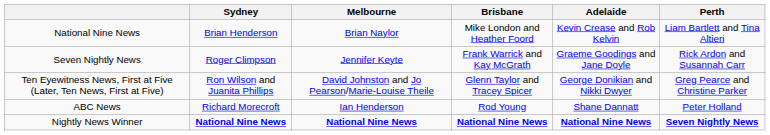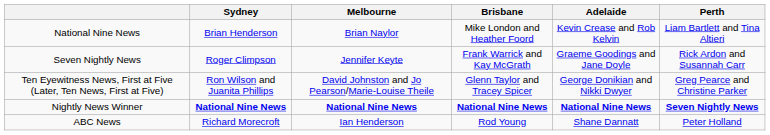 <table class="wikitable">
 <tr>
 <th></th>
 <th>Sydney</th>
 <th>Melbourne</th>
 <th>Brisbane</th>
 <th>Adelaide</th>
 <th>Perth</th>
 </tr>
 <tr style="text-align:center">
 <td>National Nine News</td>
 <td><a href='#'>Brian Henderson</a></td>
 <td><a href='#'>Brian Naylor</a></td>
 <td>Mike London and <a href='#'>Heather Foord</a></td>
 <td><a href='#'>Kevin Crease</a> and <a href='#'>Rob Kelvin</a></td>
 <td><a href='#'>Liam Bartlett</a> and <a href='#'>Tina Altieri</a></td>
 </tr>
 <tr style="text-align:center">
 <td>Seven Nightly News</td>
 <td><a href='#'>Roger Climpson</a></td>
 <td><a href='#'>Jennifer Keyte</a></td>
 <td><a href='#'>Frank Warrick</a> and <a href='#'>Kay McGrath</a></td>
 <td><a href='#'>Graeme Goodings</a> and <a href='#'>Jane Doyle</a></td>
 <td><a href='#'>Rick Ardon</a> and <a href='#'>Susannah Carr</a></td>
 </tr>
 <tr style="text-align:center">
 <td>Ten Eyewitness News, First at Five (Later, Ten News, First at Five)</td>
 <td><a href='#'>Ron Wilson</a> and <a href='#'>Juanita Phillips</a></td>
 <td><a href='#'>David Johnston</a> and <a href='#'>Jo Pearson</a>/<a href='#'>Marie-Louise Theile</a></td>
 <td><a href='#'>Glenn Taylor</a> and <a href='#'>Tracey Spicer</a></td>
 <td><a href='#'>George Donikian</a> and <a href='#'>Nikki Dwyer</a></td>
 <td><a href='#'>Greg Pearce</a> and <a href='#'>Christine Parker</a></td>
 </tr>
 <tr style="text-align:center">
+<td>Nightly News Winner</td>
+<td><strong><a href='#'>National Nine News</a></strong></td>
+<td><strong><a href='#'>National Nine News</a></strong></td>
+<td><strong><a href='#'>National Nine News</a></strong></td>
+<td><strong><a href='#'>National Nine News</a></strong></td>
+<td><strong><a href='#'>Seven Nightly News</a></strong></td>
+</tr>
+<tr style="text-align:center">
 <td>ABC News</td>
 <td><a href='#'>Richard Morecroft</a></td>
 <td><a href='#'>Ian Henderson</a></td>
 <td><a href='#'>Rod Young</a></td>
 <td><a href='#'>Shane Dannatt</a></td>
 <td><a href='#'>Peter Holland</a></td>
 </tr>
-<tr style="text-align:center">
-<td>Nightly News Winner</td>
-<td><strong><a href='#'>National Nine News</a></strong></td>
-<td><strong><a href='#'>National Nine News</a></strong></td>
-<td><strong><a href='#'>National Nine News</a></strong></td>
-<td><strong><a href='#'>National Nine News</a></strong></td>
-<td><strong><a href='#'>Seven Nightly News</a></strong></td>
-</tr>
 </table>
